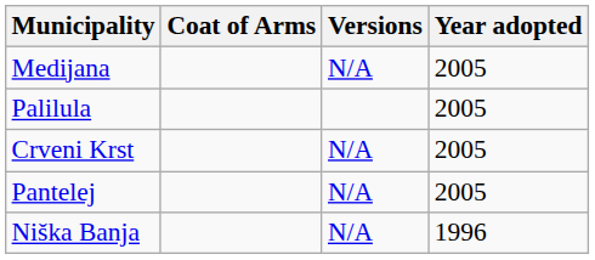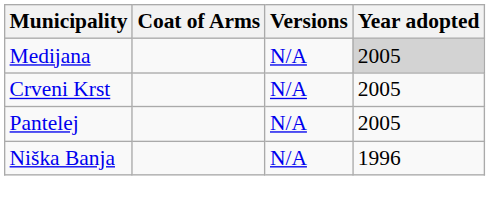 <table class="wikitable">
 <tr>
 <th>Municipality</th>
 <th>Coat of Arms</th>
 <th>Versions</th>
 <th>Year adopted</th>
 </tr>
 <tr>
 <td><a href='#'>Medijana</a></td>
 <td></td>
 <td><a href='#'>N/A</a></td>
-<td>2005</td>
-</tr>
-<tr>
-<td><a href='#'>Palilula</a></td>
-<td></td>
-<td></td>
-<td>2005</td>
+<td style="background: lightgrey;">2005</td>
 </tr>
 <tr>
 <td><a href='#'>Crveni Krst</a></td>
 <td></td>
 <td><a href='#'>N/A</a></td>
 <td>2005</td>
 </tr>
 <tr>
 <td><a href='#'>Pantelej</a></td>
 <td></td>
 <td><a href='#'>N/A</a></td>
 <td>2005</td>
 </tr>
 <tr>
 <td><a href='#'>Niška Banja</a></td>
 <td></td>
 <td><a href='#'>N/A</a></td>
 <td>1996</td>
 </tr>
 </table>
